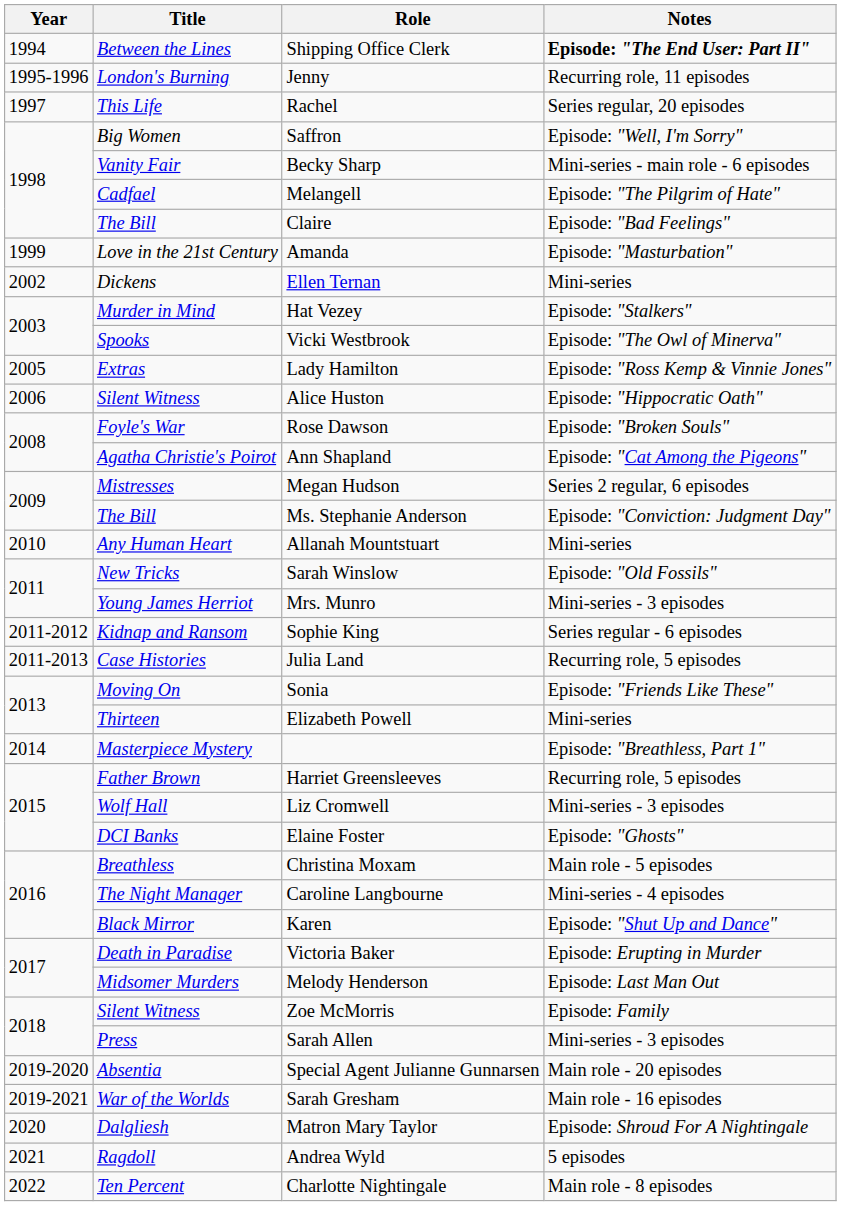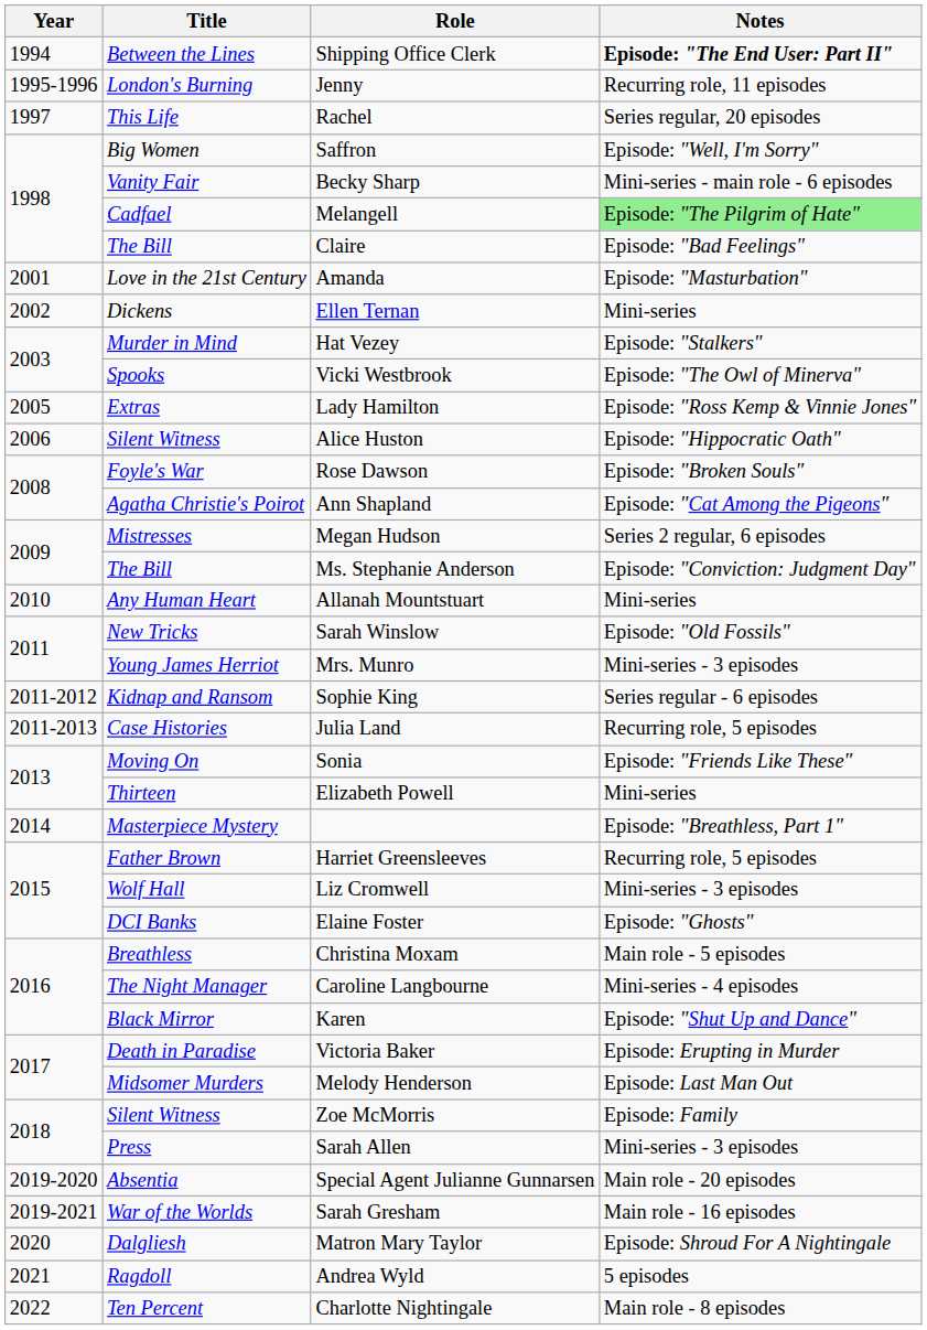 <table class="wikitable sortable">
 <tr>
 <th>Year</th>
 <th>Title</th>
 <th>Role</th>
 <th class="unsortable">Notes</th>
 </tr>
 <tr>
 <td>1994</td>
 <td><em><a href='#'>Between the Lines</a></em></td>
 <td>Shipping Office Clerk</td>
 <td><strong>Episode: <em>"The End User: Part II"</em></strong></td>
 </tr>
 <tr>
 <td>1995-1996</td>
 <td><em><a href='#'>London's Burning</a></em></td>
 <td>Jenny</td>
 <td>Recurring role, 11 episodes</td>
 </tr>
 <tr>
 <td>1997</td>
 <td><em><a href='#'>This Life</a></em></td>
 <td>Rachel</td>
 <td>Series regular, 20 episodes</td>
 </tr>
 <tr>
 <td rowspan="4">1998</td>
 <td><em>Big Women</em></td>
 <td>Saffron</td>
 <td>Episode: <em>"Well, I'm Sorry"</em></td>
 </tr>
 <tr>
 <td><em><a href='#'>Vanity Fair</a></em></td>
 <td>Becky Sharp</td>
 <td>Mini-series - main role - 6 episodes</td>
 </tr>
 <tr>
 <td><em><a href='#'>Cadfael</a></em></td>
 <td>Melangell</td>
-<td>Episode: <em>"The Pilgrim of Hate"</em></td>
+<td style="background: lightgreen;">Episode: <em>"The Pilgrim of Hate"</em></td>
 </tr>
 <tr>
 <td><em><a href='#'>The Bill</a></em></td>
 <td>Claire</td>
 <td>Episode: <em>"Bad Feelings"</em></td>
 </tr>
 <tr>
-<td>1999</td>
+<td>2001</td>
 <td><em>Love in the 21st Century</em></td>
 <td>Amanda</td>
 <td>Episode: <em>"Masturbation"</em></td>
 </tr>
 <tr>
 <td>2002</td>
 <td><em>Dickens</em></td>
 <td><a href='#'>Ellen Ternan</a></td>
 <td>Mini-series</td>
 </tr>
 <tr>
 <td rowspan="2">2003</td>
 <td><em><a href='#'>Murder in Mind</a></em></td>
 <td>Hat Vezey</td>
 <td>Episode: <em>"Stalkers"</em></td>
 </tr>
 <tr>
 <td><em><a href='#'>Spooks</a></em></td>
 <td>Vicki Westbrook</td>
 <td>Episode: <em>"The Owl of Minerva"</em></td>
 </tr>
 <tr>
 <td>2005</td>
 <td><em><a href='#'>Extras</a></em></td>
 <td>Lady Hamilton</td>
 <td>Episode: <em>"Ross Kemp & Vinnie Jones"</em></td>
 </tr>
 <tr>
 <td>2006</td>
 <td><em><a href='#'>Silent Witness</a></em></td>
 <td>Alice Huston</td>
 <td>Episode: <em>"Hippocratic Oath"</em></td>
 </tr>
 <tr>
 <td rowspan="2">2008</td>
 <td><em><a href='#'>Foyle's War</a></em></td>
 <td>Rose Dawson</td>
 <td>Episode: <em>"Broken Souls"</em></td>
 </tr>
 <tr>
 <td><em><a href='#'>Agatha Christie's Poirot</a></em></td>
 <td>Ann Shapland</td>
 <td>Episode: <em>"<a href='#'>Cat Among the Pigeons</a>"</em></td>
 </tr>
 <tr>
 <td rowspan="2">2009</td>
 <td><em><a href='#'>Mistresses</a></em></td>
 <td>Megan Hudson</td>
 <td>Series 2 regular, 6 episodes</td>
 </tr>
 <tr>
 <td><em><a href='#'>The Bill</a></em></td>
 <td>Ms. Stephanie Anderson</td>
 <td>Episode: <em>"Conviction: Judgment Day"</em></td>
 </tr>
 <tr>
 <td>2010</td>
 <td><em><a href='#'>Any Human Heart</a></em></td>
 <td>Allanah Mountstuart</td>
 <td>Mini-series</td>
 </tr>
 <tr>
 <td rowspan="2">2011</td>
 <td><em><a href='#'>New Tricks</a></em></td>
 <td>Sarah Winslow</td>
 <td>Episode: <em>"Old Fossils"</em></td>
 </tr>
 <tr>
 <td><em><a href='#'>Young James Herriot</a></em></td>
 <td>Mrs. Munro</td>
 <td>Mini-series - 3 episodes</td>
 </tr>
 <tr>
 <td>2011-2012</td>
 <td><em><a href='#'>Kidnap and Ransom</a></em></td>
 <td>Sophie King</td>
 <td>Series regular - 6 episodes</td>
 </tr>
 <tr>
 <td>2011-2013</td>
 <td><em><a href='#'>Case Histories</a></em></td>
 <td>Julia Land</td>
 <td>Recurring role, 5 episodes</td>
 </tr>
 <tr>
 <td rowspan="2">2013</td>
 <td><em><a href='#'>Moving On</a></em></td>
 <td>Sonia</td>
 <td>Episode: <em>"Friends Like These"</em></td>
 </tr>
 <tr>
 <td><em><a href='#'>Thirteen</a></em></td>
 <td>Elizabeth Powell</td>
 <td>Mini-series</td>
 </tr>
 <tr>
 <td>2014</td>
 <td><em><a href='#'>Masterpiece Mystery</a></em></td>
 <td></td>
 <td>Episode: <em>"Breathless, Part 1"</em></td>
 </tr>
 <tr>
 <td rowspan="3">2015</td>
 <td><em><a href='#'>Father Brown</a></em></td>
 <td>Harriet Greensleeves</td>
 <td>Recurring role, 5 episodes</td>
 </tr>
 <tr>
 <td><em><a href='#'>Wolf Hall</a></em></td>
 <td>Liz Cromwell</td>
 <td>Mini-series - 3 episodes</td>
 </tr>
 <tr>
 <td><em><a href='#'>DCI Banks</a></em></td>
 <td>Elaine Foster</td>
 <td>Episode: <em>"Ghosts"</em></td>
 </tr>
 <tr>
 <td rowspan="3">2016</td>
 <td><em><a href='#'>Breathless</a></em></td>
 <td>Christina Moxam</td>
 <td>Main role - 5 episodes</td>
 </tr>
 <tr>
 <td><em><a href='#'>The Night Manager</a></em></td>
 <td>Caroline Langbourne</td>
 <td>Mini-series - 4 episodes</td>
 </tr>
 <tr>
 <td><em><a href='#'>Black Mirror</a></em></td>
 <td>Karen</td>
 <td>Episode: <em>"<a href='#'>Shut Up and Dance</a>"</em></td>
 </tr>
 <tr>
 <td rowspan="2">2017</td>
 <td><em><a href='#'>Death in Paradise</a></em></td>
 <td>Victoria Baker</td>
 <td>Episode: <em>Erupting in Murder</em></td>
 </tr>
 <tr>
 <td><em><a href='#'>Midsomer Murders</a></em></td>
 <td>Melody Henderson</td>
 <td>Episode: <em>Last Man Out</em></td>
 </tr>
 <tr>
 <td rowspan="2">2018</td>
 <td><em><a href='#'>Silent Witness</a></em></td>
 <td>Zoe McMorris</td>
 <td>Episode: <em>Family</em></td>
 </tr>
 <tr>
 <td><em><a href='#'>Press</a></em></td>
 <td>Sarah Allen</td>
 <td>Mini-series - 3 episodes</td>
 </tr>
 <tr>
 <td>2019-2020</td>
 <td><em><a href='#'>Absentia</a></em></td>
 <td>Special Agent Julianne Gunnarsen</td>
 <td>Main role - 20 episodes</td>
 </tr>
 <tr>
 <td>2019-2021</td>
 <td><em><a href='#'>War of the Worlds</a></em></td>
 <td>Sarah Gresham</td>
 <td>Main role - 16 episodes</td>
 </tr>
 <tr>
 <td>2020</td>
 <td><em><a href='#'>Dalgliesh</a></em></td>
 <td>Matron Mary Taylor</td>
 <td>Episode: <em>Shroud For A Nightingale</em></td>
 </tr>
 <tr>
 <td>2021</td>
 <td><em><a href='#'>Ragdoll</a></em></td>
 <td>Andrea Wyld</td>
 <td>5 episodes</td>
 </tr>
 <tr>
 <td>2022</td>
 <td><em><a href='#'>Ten Percent</a></em></td>
 <td>Charlotte Nightingale</td>
 <td>Main role - 8 episodes</td>
 </tr>
 </table>
